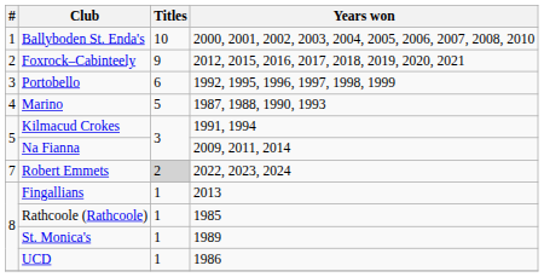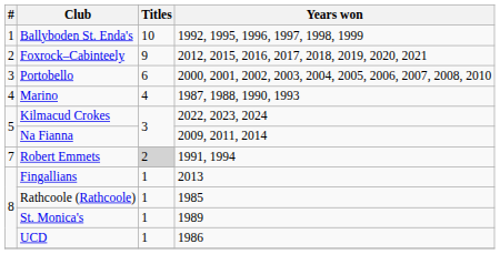 <table class="wikitable">
 <tr>
 <th>#</th>
 <th>Club</th>
 <th>Titles</th>
 <th>Years won</th>
 </tr>
 <tr>
 <td>1</td>
 <td><a href='#'>Ballyboden St. Enda's</a></td>
 <td>10</td>
-<td>2000, 2001, 2002, 2003, 2004, 2005, 2006, 2007, 2008, 2010</td>
+<td>1992, 1995, 1996, 1997, 1998, 1999</td>
 </tr>
 <tr>
 <td>2</td>
 <td><a href='#'>Foxrock–Cabinteely</a></td>
 <td>9</td>
 <td>2012, 2015, 2016, 2017, 2018, 2019, 2020, 2021</td>
 </tr>
 <tr>
 <td>3</td>
 <td><a href='#'>Portobello</a></td>
 <td>6</td>
-<td>1992, 1995, 1996, 1997, 1998, 1999</td>
+<td>2000, 2001, 2002, 2003, 2004, 2005, 2006, 2007, 2008, 2010</td>
 </tr>
 <tr>
 <td>4</td>
 <td><a href='#'>Marino</a></td>
-<td>5</td>
+<td>4</td>
 <td>1987, 1988, 1990, 1993</td>
 </tr>
 <tr>
 <td rowspan=2>5</td>
 <td><a href='#'>Kilmacud Crokes</a></td>
 <td rowspan=2>3</td>
-<td>1991, 1994</td>
+<td>2022, 2023, 2024</td>
 </tr>
 <tr>
 <td><a href='#'>Na Fianna</a></td>
 <td>2009, 2011, 2014</td>
 </tr>
 <tr>
 <td>7</td>
 <td><a href='#'>Robert Emmets</a></td>
 <td style="background: lightgrey;">2</td>
-<td>2022, 2023, 2024</td>
+<td>1991, 1994</td>
 </tr>
 <tr>
 <td rowspan=4>8</td>
 <td><a href='#'>Fingallians</a></td>
 <td>1</td>
 <td>2013</td>
 </tr>
 <tr>
 <td>Rathcoole (<a href='#'>Rathcoole</a>)</td>
 <td>1</td>
 <td>1985</td>
 </tr>
 <tr>
 <td><a href='#'>St. Monica's</a></td>
 <td>1</td>
 <td>1989</td>
 </tr>
 <tr>
 <td><a href='#'>UCD</a></td>
 <td>1</td>
 <td>1986</td>
 </tr>
 <tr>
 </tr>
 </table>
